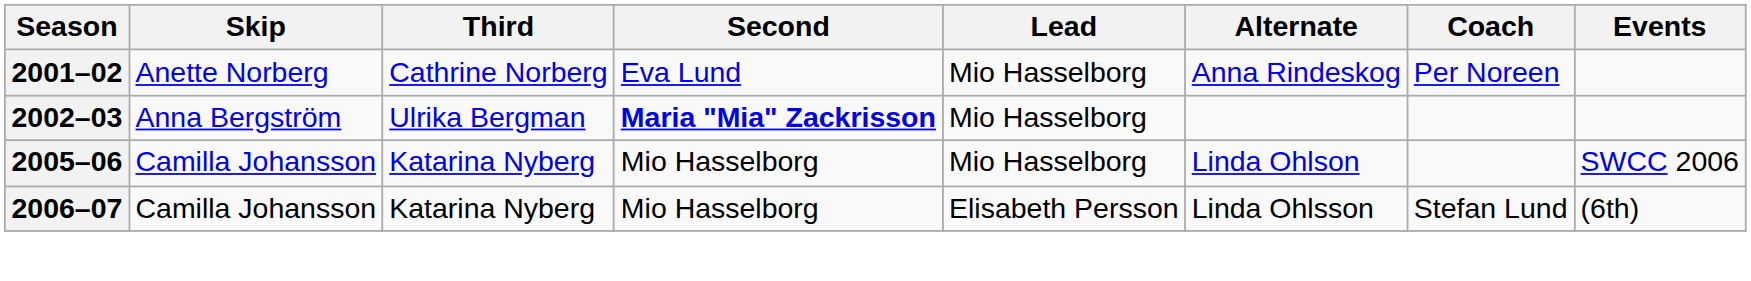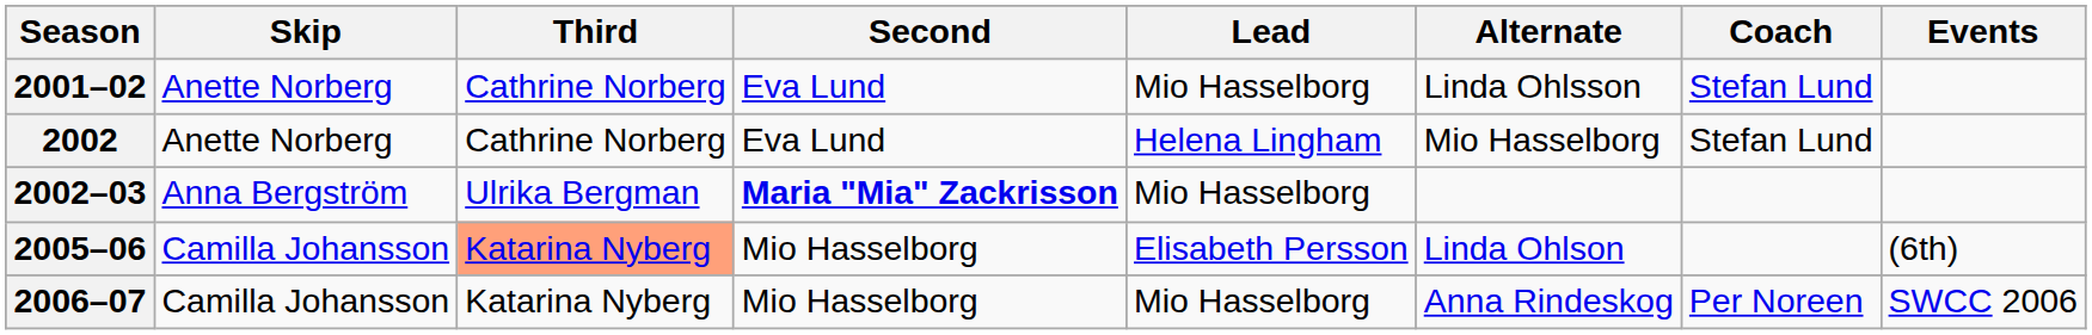 <table class="wikitable">
 <tr>
 <th scope="col">Season</th>
 <th scope="col">Skip</th>
 <th scope="col">Third</th>
 <th scope="col">Second</th>
 <th scope="col">Lead</th>
 <th scope="col">Alternate</th>
 <th scope="col">Coach</th>
 <th scope="col">Events</th>
 </tr>
 <tr>
 <th scope="row">2001–02</th>
 <td><a href='#'>Anette Norberg</a></td>
 <td><a href='#'>Cathrine Norberg</a></td>
 <td><a href='#'>Eva Lund</a></td>
 <td>Mio Hasselborg</td>
-<td><a href='#'>Anna Rindeskog</a></td>
-<td><a href='#'>Per Noreen</a></td>
+<td>Linda Ohlsson</td>
+<td><a href='#'>Stefan Lund</a></td>
+<td> </td>
+</tr>
+<tr>
+<th scope="row">2002</th>
+<td>Anette Norberg</td>
+<td>Cathrine Norberg</td>
+<td>Eva Lund</td>
+<td><a href='#'>Helena Lingham</a></td>
+<td>Mio Hasselborg</td>
+<td>Stefan Lund</td>
 <td> </td>
 </tr>
 <tr>
 <th scope="row">2002–03</th>
 <td><a href='#'>Anna Bergström</a></td>
 <td><a href='#'>Ulrika Bergman</a></td>
 <td><strong><a href='#'>Maria "Mia" Zackrisson</a></strong></td>
 <td>Mio Hasselborg</td>
 <td></td>
 <td></td>
 <td></td>
 </tr>
 <tr>
 <th scope="row">2005–06</th>
 <td><a href='#'>Camilla Johansson</a></td>
-<td><a href='#'>Katarina Nyberg</a></td>
+<td style="background: lightsalmon;"><a href='#'>Katarina Nyberg</a></td>
 <td>Mio Hasselborg</td>
-<td>Mio Hasselborg</td>
+<td><a href='#'>Elisabeth Persson</a></td>
 <td><a href='#'>Linda Ohlson</a></td>
 <td></td>
-<td><a href='#'>SWCC</a> 2006 </td>
+<td> (6th)</td>
 </tr>
 <tr>
 <th scope="row">2006–07</th>
 <td>Camilla Johansson</td>
 <td>Katarina Nyberg</td>
 <td>Mio Hasselborg</td>
-<td>Elisabeth Persson</td>
-<td>Linda Ohlsson</td>
-<td>Stefan Lund</td>
-<td> (6th)</td>
+<td>Mio Hasselborg</td>
+<td><a href='#'>Anna Rindeskog</a></td>
+<td><a href='#'>Per Noreen</a></td>
+<td><a href='#'>SWCC</a> 2006 </td>
 </tr>
 </table>
